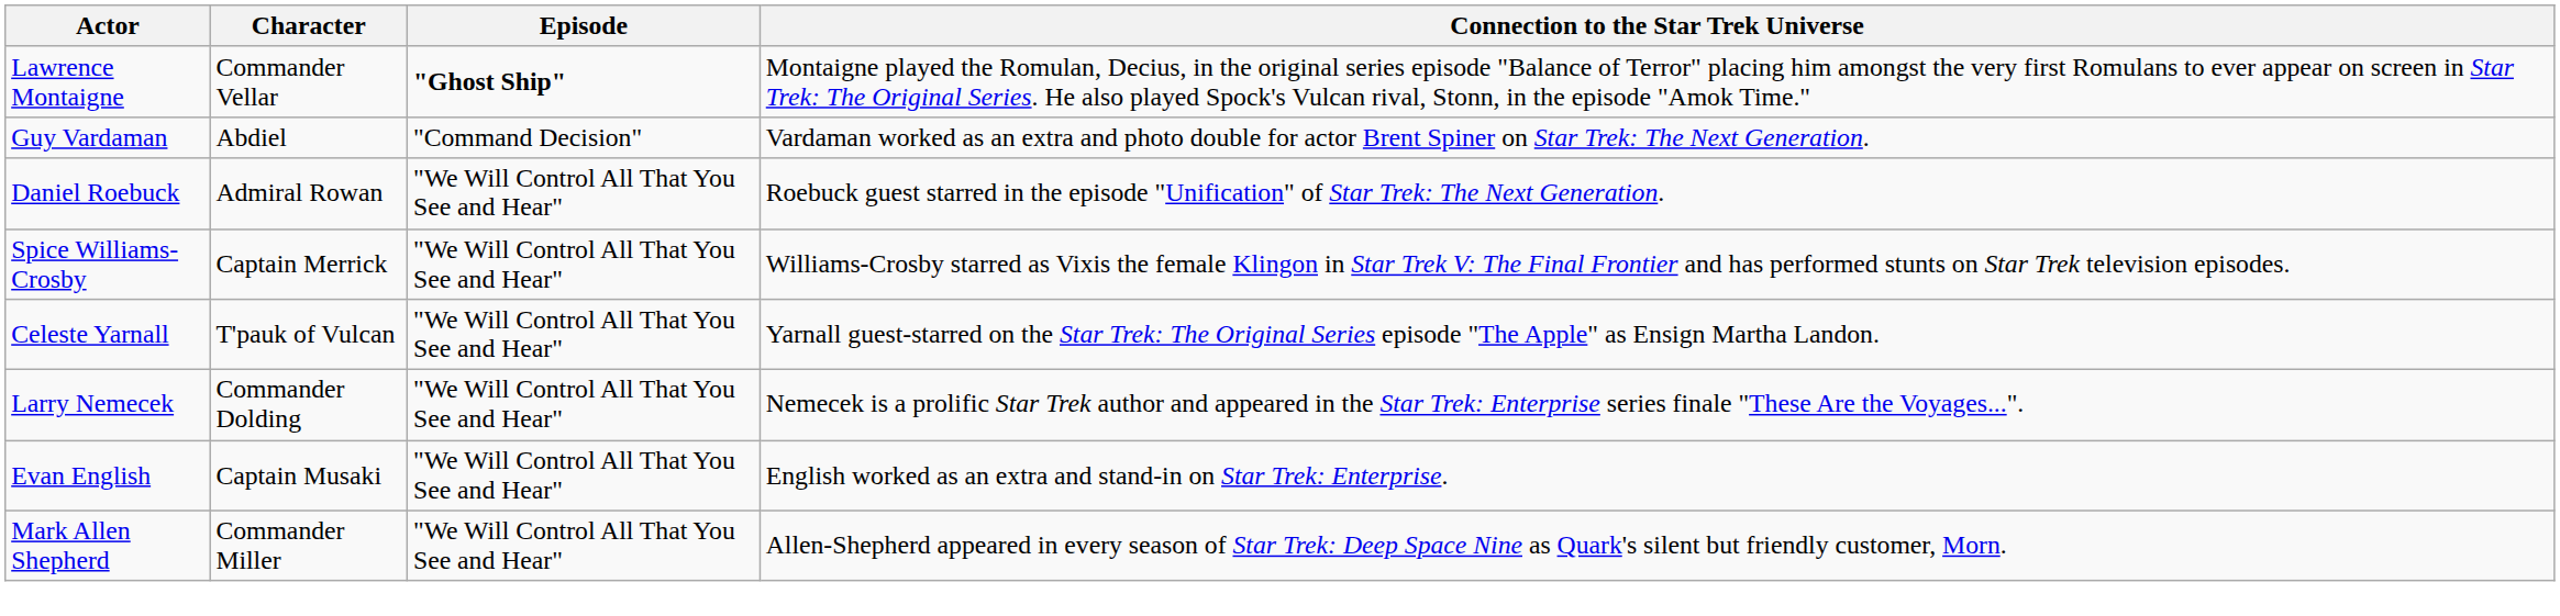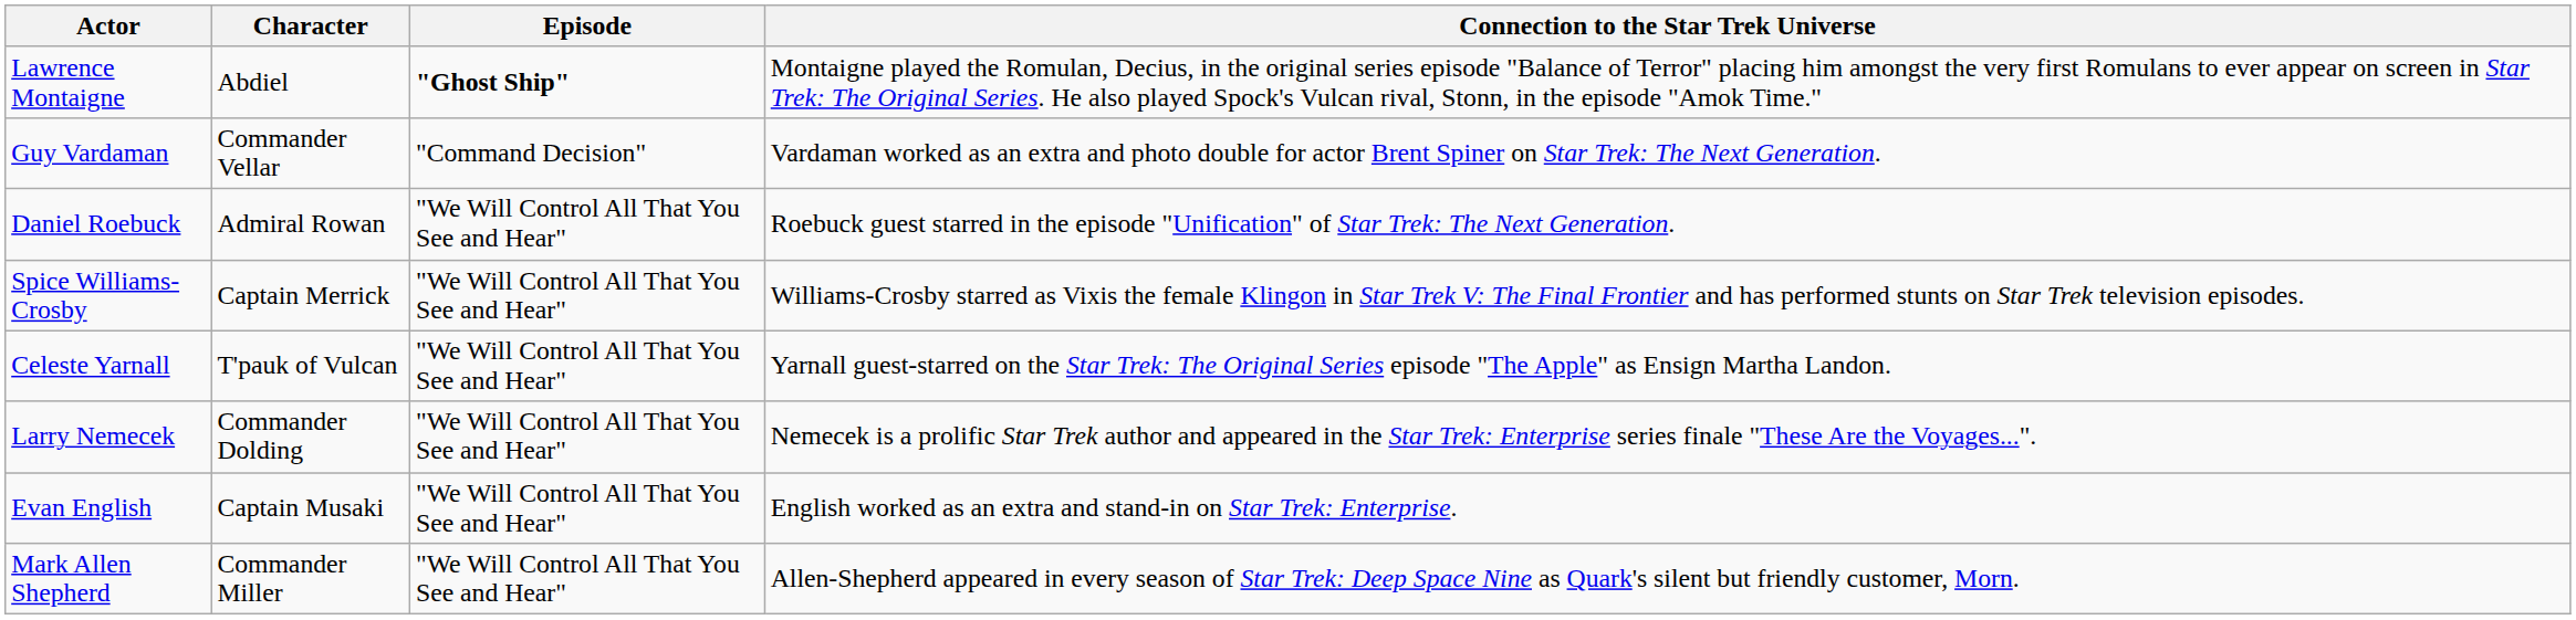 <table class="wikitable">
 <tr>
 <th>Actor</th>
 <th>Character</th>
 <th>Episode</th>
 <th>Connection to the Star Trek Universe</th>
 </tr>
 <tr>
 <td><a href='#'>Lawrence Montaigne</a></td>
-<td>Commander Vellar</td>
+<td>Abdiel</td>
 <td><strong>"Ghost Ship"</strong></td>
 <td>Montaigne played the Romulan, Decius, in the original series episode "Balance of Terror" placing him amongst the very first Romulans to ever appear on screen in <em><a href='#'>Star Trek: The Original Series</a></em>. He also played Spock's Vulcan rival, Stonn, in the episode "Amok Time."</td>
 </tr>
 <tr>
 <td><a href='#'>Guy Vardaman</a></td>
-<td>Abdiel</td>
+<td>Commander Vellar</td>
 <td>"Command Decision"</td>
 <td>Vardaman worked as an extra and photo double for actor <a href='#'>Brent Spiner</a> on <em><a href='#'>Star Trek: The Next Generation</a></em>.</td>
 </tr>
 <tr>
 <td><a href='#'>Daniel Roebuck</a></td>
 <td>Admiral Rowan</td>
 <td>"We Will Control All That You See and Hear"</td>
 <td>Roebuck guest starred in the episode "<a href='#'>Unification</a>" of <em><a href='#'>Star Trek: The Next Generation</a></em>.</td>
 </tr>
 <tr>
 <td><a href='#'>Spice Williams-Crosby</a></td>
 <td>Captain Merrick</td>
 <td>"We Will Control All That You See and Hear"</td>
 <td>Williams-Crosby starred as Vixis the female <a href='#'>Klingon</a> in <em><a href='#'>Star Trek V: The Final Frontier</a></em> and has performed stunts on <em>Star Trek</em> television episodes.</td>
 </tr>
 <tr>
 <td><a href='#'>Celeste Yarnall</a></td>
 <td>T'pauk of Vulcan</td>
 <td>"We Will Control All That You See and Hear"</td>
 <td>Yarnall guest-starred on the <em><a href='#'>Star Trek: The Original Series</a></em> episode "<a href='#'>The Apple</a>" as Ensign Martha Landon.</td>
 </tr>
 <tr>
 <td><a href='#'>Larry Nemecek</a></td>
 <td>Commander Dolding</td>
 <td>"We Will Control All That You See and Hear"</td>
 <td>Nemecek is a prolific <em>Star Trek</em> author and appeared in the <em><a href='#'>Star Trek: Enterprise</a></em> series finale "<a href='#'>These Are the Voyages...</a>".</td>
 </tr>
 <tr>
 <td><a href='#'>Evan English</a></td>
 <td>Captain Musaki</td>
 <td>"We Will Control All That You See and Hear"</td>
 <td>English worked as an extra and stand-in on <em><a href='#'>Star Trek: Enterprise</a></em>.</td>
 </tr>
 <tr>
 <td><a href='#'>Mark Allen Shepherd</a></td>
 <td>Commander Miller</td>
 <td>"We Will Control All That You See and Hear"</td>
 <td>Allen-Shepherd appeared in every season of <em><a href='#'>Star Trek: Deep Space Nine</a></em> as <a href='#'>Quark</a>'s silent but friendly customer, <a href='#'>Morn</a>.</td>
 </tr>
 </table>
